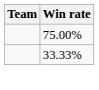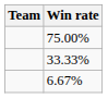 <table class="wikitable">
 <tr>
 <th>Team</th>
 <th>Win rate</th>
 </tr>
 <tr>
 <td></td>
 <td>75.00%</td>
 </tr>
 <tr>
 <td></td>
 <td>33.33%</td>
 </tr>
+<tr>
+<td></td>
+<td>6.67%</td>
+</tr>
 </table>
